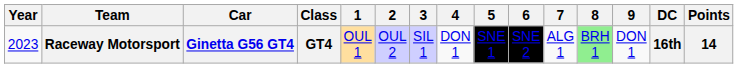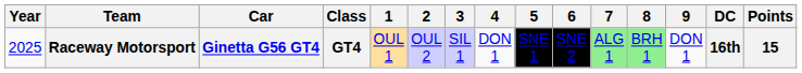 <table class="wikitable" style="text-align:center; font-size:85%">
 <tr>
 <th>Year</th>
 <th>Team</th>
 <th>Car</th>
 <th>Class</th>
 <th>1</th>
 <th>2</th>
 <th>3</th>
 <th>4</th>
 <th>5</th>
 <th>6</th>
 <th>7</th>
 <th>8</th>
 <th>9</th>
 <th>DC</th>
 <th>Points</th>
 </tr>
 <tr>
-<td><a href='#'>2023</a></td>
+<td><a href='#'>2025</a></td>
 <th nowrap>Raceway Motorsport</th>
 <th nowrap><a href='#'>Ginetta G56 GT4</a></th>
 <th>GT4</th>
 <td style="background:#FFDF9F;"><a href='#'>OUL<br>1</a><br></td>
 <td style="background:#CFCFFF;"><a href='#'>OUL<br>2</a><br></td>
 <td style="background:#CFCFFF;"><a href='#'>SIL<br>1</a><br></td>
 <td><a href='#'>DON<br>1</a></td>
 <td style="background:#000000; color:white"><a href='#'><span>SNE<br>1</span></a><br></td>
 <td style="background:#000000; color:white"><a href='#'><span>SNE<br>2</span></a><br></td>
-<td><a href='#'>ALG<br>1</a></td>
+<td style="background: lightgreen;"><a href='#'>ALG<br>1</a></td>
 <td style="background: lightgreen;"><a href='#'>BRH<br>1</a></td>
 <td><a href='#'>DON<br>1</a></td>
 <th>16th</th>
-<th>14</th>
+<th>15</th>
 </tr>
 </table>
